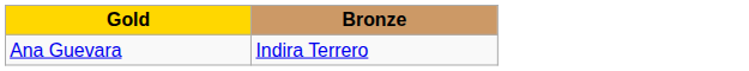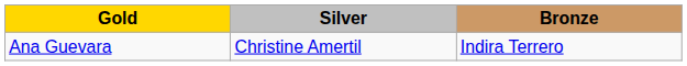 <table class="wikitable" style="text-align:left">
 <tr align="center">
 <td width=200 bgcolor=gold><strong>Gold</strong></td>
+<td width=200 bgcolor=silver><strong>Silver</strong></td>
 <td width=200 bgcolor=CC9966><strong>Bronze</strong></td>
 </tr>
 <tr>
 <td><a href='#'>Ana Guevara</a><br><em></em></td>
+<td><a href='#'>Christine Amertil</a><br><em></em></td>
 <td><a href='#'>Indira Terrero</a><br><em></em></td>
 </tr>
 </table>
